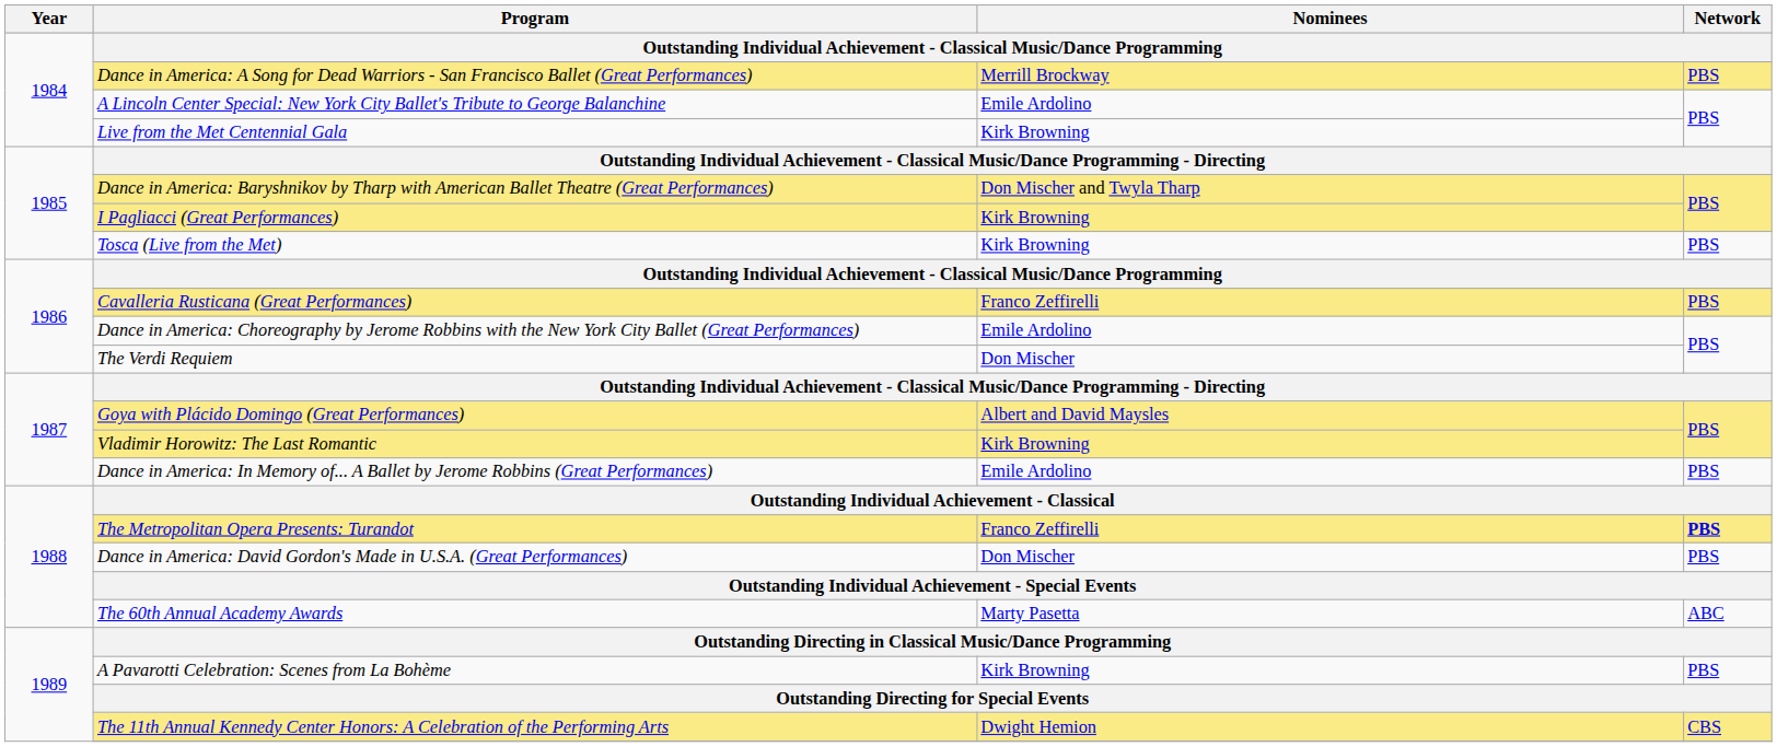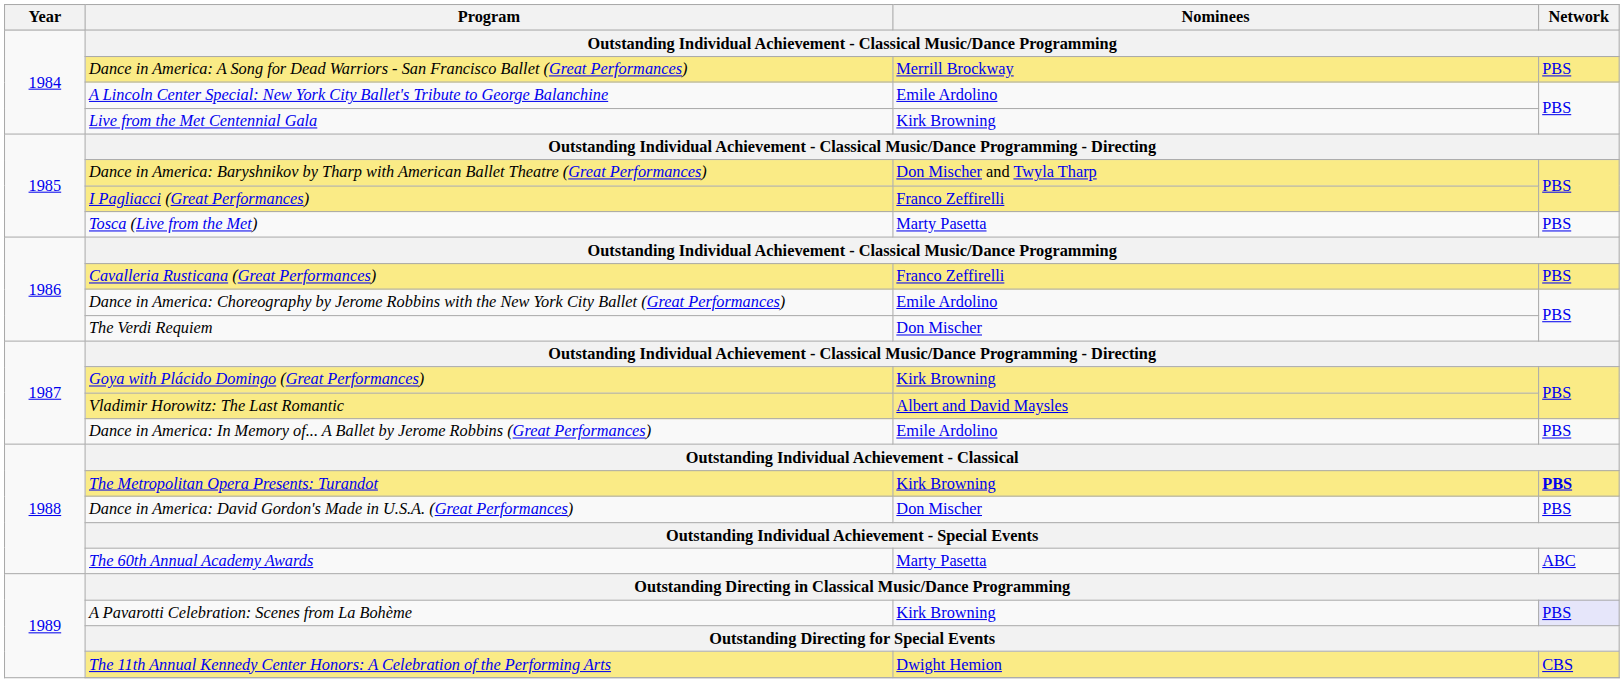 <table class="wikitable" style="width:100%">
 <tr bgcolor="#bebebe">
 <th width="5%">Year</th>
 <th width="50%">Program</th>
 <th width="40%">Nominees</th>
 <th width="5%">Network</th>
 </tr>
 <tr>
 <td rowspan=4 style="text-align:center"><a href='#'>1984</a></td>
 <th colspan="4">Outstanding Individual Achievement - Classical Music/Dance Programming</th>
 </tr>
 <tr style="background:#FAEB86;">
 <td><em>Dance in America: A Song for Dead Warriors - San Francisco Ballet (<a href='#'>Great Performances</a>)</em></td>
 <td><a href='#'>Merrill Brockway</a></td>
 <td><a href='#'>PBS</a></td>
 </tr>
 <tr>
 <td><em><a href='#'>A Lincoln Center Special: New York City Ballet's Tribute to George Balanchine</a></em></td>
 <td><a href='#'>Emile Ardolino</a></td>
 <td rowspan=2><a href='#'>PBS</a></td>
 </tr>
 <tr>
 <td><em><a href='#'>Live from the Met Centennial Gala</a></em></td>
 <td><a href='#'>Kirk Browning</a></td>
 </tr>
 <tr>
 <td rowspan=4 style="text-align:center"><a href='#'>1985</a></td>
 <th colspan="4">Outstanding Individual Achievement - Classical Music/Dance Programming - Directing</th>
 </tr>
 <tr style="background:#FAEB86;">
 <td><em>Dance in America: Baryshnikov by Tharp with American Ballet Theatre (<a href='#'>Great Performances</a>)</em></td>
 <td><a href='#'>Don Mischer</a> and <a href='#'>Twyla Tharp</a></td>
 <td rowspan=2><a href='#'>PBS</a></td>
 </tr>
 <tr style="background:#FAEB86;">
 <td><em><a href='#'>I Pagliacci</a> (<a href='#'>Great Performances</a>)</em></td>
-<td><a href='#'>Kirk Browning</a></td>
+<td><a href='#'>Franco Zeffirelli</a></td>
 </tr>
 <tr>
 <td><em><a href='#'>Tosca</a> (<a href='#'>Live from the Met</a>)</em></td>
-<td><a href='#'>Kirk Browning</a></td>
+<td><a href='#'>Marty Pasetta</a></td>
 <td><a href='#'>PBS</a></td>
 </tr>
 <tr>
 <td rowspan=4 style="text-align:center"><a href='#'>1986</a></td>
 <th colspan="4">Outstanding Individual Achievement - Classical Music/Dance Programming</th>
 </tr>
 <tr style="background:#FAEB86;">
 <td><em><a href='#'>Cavalleria Rusticana</a> (<a href='#'>Great Performances</a>)</em></td>
 <td><a href='#'>Franco Zeffirelli</a></td>
 <td><a href='#'>PBS</a></td>
 </tr>
 <tr>
 <td><em>Dance in America: Choreography by Jerome Robbins with the New York City Ballet (<a href='#'>Great Performances</a>)</em></td>
 <td><a href='#'>Emile Ardolino</a></td>
 <td rowspan=2><a href='#'>PBS</a></td>
 </tr>
 <tr>
 <td><em>The Verdi Requiem</em></td>
 <td><a href='#'>Don Mischer</a></td>
 </tr>
 <tr>
 <td rowspan=4 style="text-align:center"><a href='#'>1987</a></td>
 <th colspan="4">Outstanding Individual Achievement - Classical Music/Dance Programming - Directing</th>
 </tr>
 <tr style="background:#FAEB86;">
 <td><em><a href='#'>Goya with Plácido Domingo</a> (<a href='#'>Great Performances</a>)</em></td>
-<td><a href='#'>Albert and David Maysles</a></td>
+<td><a href='#'>Kirk Browning</a></td>
 <td rowspan=2><a href='#'>PBS</a></td>
 </tr>
 <tr style="background:#FAEB86;">
 <td><em>Vladimir Horowitz: The Last Romantic</em></td>
-<td><a href='#'>Kirk Browning</a></td>
+<td><a href='#'>Albert and David Maysles</a></td>
 </tr>
 <tr>
 <td><em>Dance in America: In Memory of... A Ballet by Jerome Robbins (<a href='#'>Great Performances</a>)</em></td>
 <td><a href='#'>Emile Ardolino</a></td>
 <td><a href='#'>PBS</a></td>
 </tr>
 <tr>
 <td rowspan=5 style="text-align:center"><a href='#'>1988</a></td>
 <th colspan="4">Outstanding Individual Achievement - Classical</th>
 </tr>
 <tr style="background:#FAEB86;">
 <td><em><a href='#'>The Metropolitan Opera Presents: Turandot</a></em></td>
-<td><a href='#'>Franco Zeffirelli</a></td>
+<td><a href='#'>Kirk Browning</a></td>
 <td><strong><a href='#'>PBS</a></strong></td>
 </tr>
 <tr>
 <td><em>Dance in America: David Gordon's Made in U.S.A. (<a href='#'>Great Performances</a>)</em></td>
 <td><a href='#'>Don Mischer</a></td>
 <td><a href='#'>PBS</a></td>
 </tr>
 <tr>
 <th colspan="4">Outstanding Individual Achievement - Special Events</th>
 </tr>
 <tr>
 <td><em><a href='#'>The 60th Annual Academy Awards</a></em></td>
 <td><a href='#'>Marty Pasetta</a></td>
 <td><a href='#'>ABC</a></td>
 </tr>
 <tr>
 <td rowspan=5 style="text-align:center"><a href='#'>1989</a></td>
 <th colspan="4">Outstanding Directing in Classical Music/Dance Programming</th>
 </tr>
 <tr>
 <td><em>A Pavarotti Celebration: Scenes from La Bohème</em></td>
 <td><a href='#'>Kirk Browning</a></td>
-<td><a href='#'>PBS</a></td>
+<td style="background: lavender;"><a href='#'>PBS</a></td>
 </tr>
 <tr>
 <th colspan="4">Outstanding Directing for Special Events</th>
 </tr>
 <tr style="background:#FAEB86;">
 <td><em><a href='#'>The 11th Annual Kennedy Center Honors: A Celebration of the Performing Arts</a></em></td>
 <td><a href='#'>Dwight Hemion</a></td>
 <td><a href='#'>CBS</a></td>
 </tr>
 <tr>
 </tr>
 </table>
